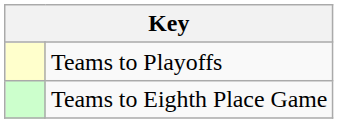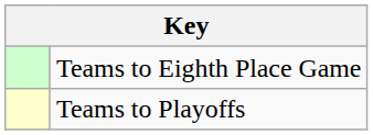 <table class="wikitable" style="text-align:center">
 <tr>
 <th colspan=2>Key</th>
 </tr>
 <tr>
+<td style="background:#ccffcc; width:20px;"></td>
+<td align=left>Teams to Eighth Place Game</td>
+</tr>
+<tr>
 <td style="background:#ffffcc; width:20px;"></td>
 <td align=left>Teams to Playoffs</td>
 </tr>
-<tr>
-<td style="background:#ccffcc; width:20px;"></td>
-<td align=left>Teams to Eighth Place Game</td>
-</tr>
 </table>
